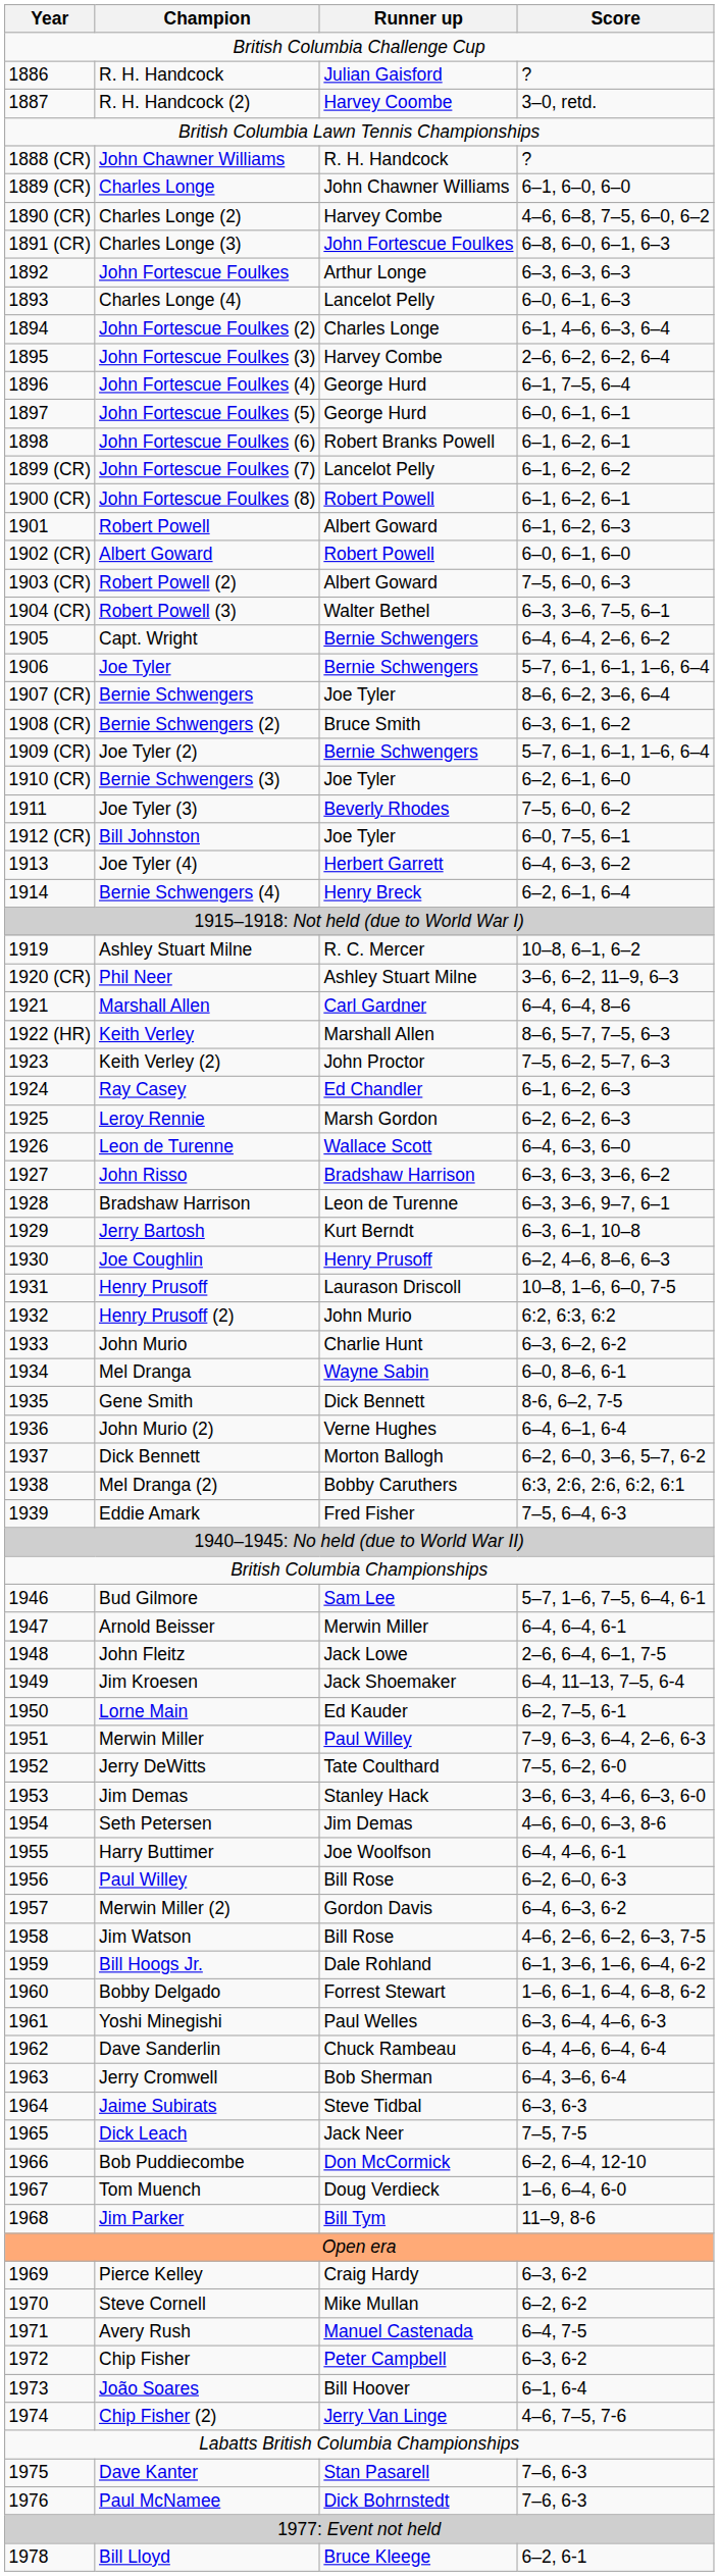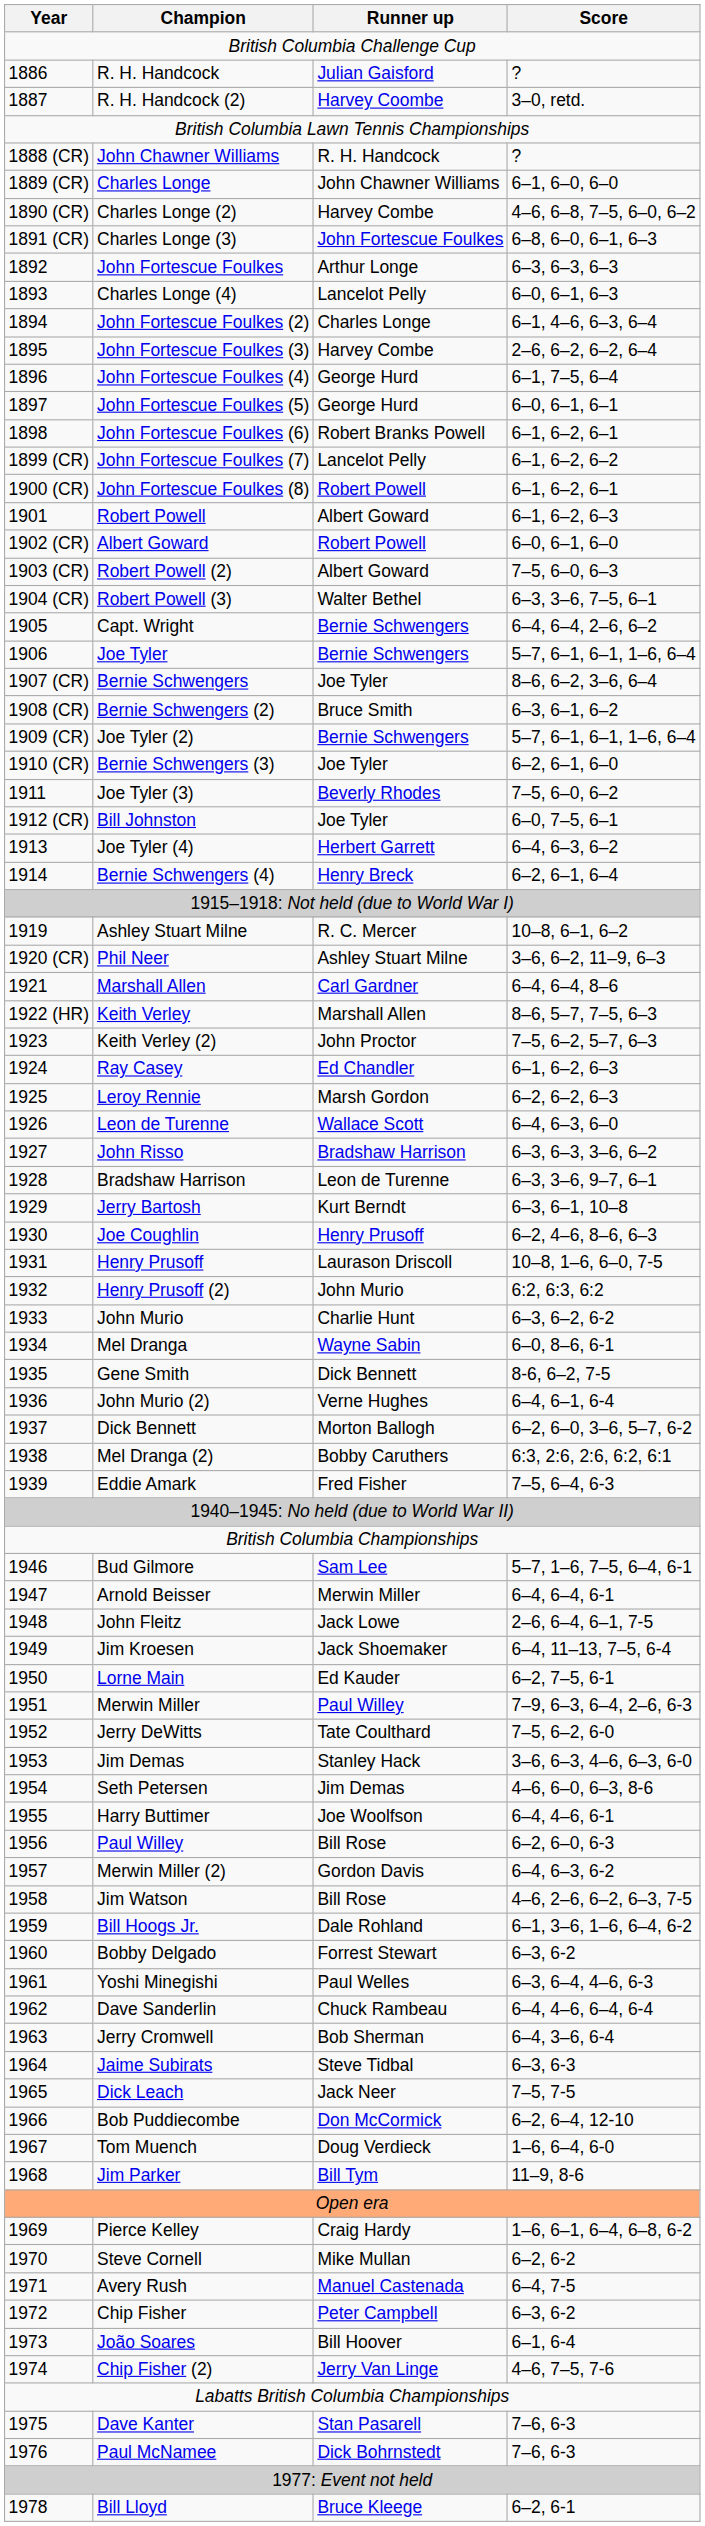 <table class="wikitable">
 <tr>
 <th>Year</th>
 <th>Champion</th>
 <th>Runner up</th>
 <th>Score</th>
 </tr>
 <tr>
 <td colspan=4 align=center><em>British Columbia Challenge Cup</em></td>
 </tr>
 <tr>
 <td>1886</td>
 <td> R. H. Handcock</td>
 <td> <a href='#'>Julian Gaisford</a></td>
 <td>?</td>
 </tr>
 <tr>
 <td>1887</td>
 <td> R. H. Handcock (2)</td>
 <td> <a href='#'>Harvey Coombe</a></td>
 <td>3–0, retd.</td>
 </tr>
 <tr>
 <td colspan=4 align=center><em>British Columbia Lawn Tennis Championships</em></td>
 </tr>
 <tr>
 <td>1888 (CR)</td>
 <td> <a href='#'>John Chawner Williams</a></td>
 <td> R. H. Handcock</td>
 <td>?</td>
 </tr>
 <tr>
 <td>1889 (CR)</td>
 <td> <a href='#'>Charles Longe</a></td>
 <td> John Chawner Williams</td>
 <td>6–1, 6–0, 6–0</td>
 </tr>
 <tr>
 <td>1890 (CR)</td>
 <td> Charles Longe (2)</td>
 <td> Harvey Combe</td>
 <td>4–6, 6–8, 7–5, 6–0, 6–2</td>
 </tr>
 <tr>
 <td>1891 (CR)</td>
 <td> Charles Longe (3)</td>
 <td> <a href='#'>John Fortescue Foulkes</a></td>
 <td>6–8, 6–0, 6–1, 6–3</td>
 </tr>
 <tr>
 <td>1892</td>
 <td> <a href='#'>John Fortescue Foulkes</a></td>
 <td> Arthur Longe</td>
 <td>6–3, 6–3, 6–3</td>
 </tr>
 <tr>
 <td>1893</td>
 <td> Charles Longe (4)</td>
 <td> Lancelot Pelly</td>
 <td>6–0, 6–1, 6–3</td>
 </tr>
 <tr>
 <td>1894</td>
 <td> <a href='#'>John Fortescue Foulkes</a>  (2)</td>
 <td> Charles Longe</td>
 <td>6–1, 4–6, 6–3, 6–4</td>
 </tr>
 <tr>
 <td>1895</td>
 <td> <a href='#'>John Fortescue Foulkes</a>  (3)</td>
 <td> Harvey Combe</td>
 <td>2–6, 6–2, 6–2, 6–4</td>
 </tr>
 <tr>
 <td>1896</td>
 <td> <a href='#'>John Fortescue Foulkes</a>  (4)</td>
 <td> George Hurd</td>
 <td>6–1, 7–5, 6–4</td>
 </tr>
 <tr>
 <td>1897</td>
 <td> <a href='#'>John Fortescue Foulkes</a> (5)</td>
 <td> George Hurd</td>
 <td>6–0, 6–1, 6–1</td>
 </tr>
 <tr>
 <td>1898</td>
 <td> <a href='#'>John Fortescue Foulkes</a> (6)</td>
 <td> Robert Branks Powell</td>
 <td>6–1, 6–2, 6–1</td>
 </tr>
 <tr>
 <td>1899 (CR)</td>
 <td> <a href='#'>John Fortescue Foulkes</a> (7)</td>
 <td> Lancelot Pelly</td>
 <td>6–1, 6–2, 6–2</td>
 </tr>
 <tr>
 <td>1900 (CR)</td>
 <td> <a href='#'>John Fortescue Foulkes</a> (8)</td>
 <td> <a href='#'>Robert Powell</a></td>
 <td>6–1, 6–2, 6–1</td>
 </tr>
 <tr>
 <td>1901</td>
 <td> <a href='#'>Robert Powell</a></td>
 <td> Albert Goward</td>
 <td>6–1, 6–2, 6–3</td>
 </tr>
 <tr>
 <td>1902 (CR)</td>
 <td> <a href='#'>Albert Goward</a></td>
 <td> <a href='#'>Robert Powell</a></td>
 <td>6–0, 6–1, 6–0</td>
 </tr>
 <tr>
 <td>1903 (CR)</td>
 <td> <a href='#'>Robert Powell</a> (2)</td>
 <td> Albert Goward</td>
 <td>7–5, 6–0, 6–3</td>
 </tr>
 <tr>
 <td>1904 (CR)</td>
 <td> <a href='#'>Robert Powell</a> (3)</td>
 <td> Walter Bethel</td>
 <td>6–3, 3–6, 7–5, 6–1</td>
 </tr>
 <tr>
 <td>1905</td>
 <td> Capt. Wright</td>
 <td> <a href='#'>Bernie Schwengers</a></td>
 <td>6–4, 6–4, 2–6, 6–2</td>
 </tr>
 <tr>
 <td>1906</td>
 <td> <a href='#'>Joe Tyler</a></td>
 <td> <a href='#'>Bernie Schwengers</a></td>
 <td>5–7, 6–1, 6–1, 1–6, 6–4</td>
 </tr>
 <tr>
 <td>1907 (CR)</td>
 <td> <a href='#'>Bernie Schwengers</a></td>
 <td> Joe Tyler</td>
 <td>8–6, 6–2, 3–6, 6–4</td>
 </tr>
 <tr>
 <td>1908 (CR)</td>
 <td> <a href='#'>Bernie Schwengers</a> (2)</td>
 <td> Bruce Smith</td>
 <td>6–3, 6–1, 6–2</td>
 </tr>
 <tr>
 <td>1909 (CR)</td>
 <td> Joe Tyler (2)</td>
 <td> <a href='#'>Bernie Schwengers</a></td>
 <td>5–7, 6–1, 6–1, 1–6, 6–4</td>
 </tr>
 <tr>
 <td>1910 (CR)</td>
 <td> <a href='#'>Bernie Schwengers</a> (3)</td>
 <td> Joe Tyler</td>
 <td>6–2, 6–1, 6–0</td>
 </tr>
 <tr>
 <td>1911</td>
 <td> Joe Tyler (3)</td>
 <td> <a href='#'>Beverly Rhodes</a></td>
 <td>7–5, 6–0, 6–2</td>
 </tr>
 <tr>
 <td>1912 (CR)</td>
 <td> <a href='#'>Bill Johnston</a></td>
 <td> Joe Tyler</td>
 <td>6–0, 7–5, 6–1</td>
 </tr>
 <tr>
 <td>1913</td>
 <td> Joe Tyler (4)</td>
 <td> <a href='#'>Herbert Garrett</a></td>
 <td>6–4, 6–3, 6–2</td>
 </tr>
 <tr>
 <td>1914</td>
 <td> <a href='#'>Bernie Schwengers</a> (4)</td>
 <td> <a href='#'>Henry Breck</a></td>
 <td>6–2, 6–1, 6–4</td>
 </tr>
 <tr>
 <td style="background:#cfcfcf" colspan=4 align=center style="background:#cfcfcf">1915–1918: <em>Not held (due to World War I)</em></td>
 </tr>
 <tr>
 <td>1919</td>
 <td> Ashley Stuart Milne</td>
 <td> R. C. Mercer</td>
 <td>10–8, 6–1, 6–2</td>
 </tr>
 <tr>
 <td>1920 (CR)</td>
 <td> <a href='#'>Phil Neer</a></td>
 <td> Ashley Stuart Milne</td>
 <td>3–6, 6–2, 11–9, 6–3</td>
 </tr>
 <tr>
 <td>1921</td>
 <td> <a href='#'>Marshall Allen</a></td>
 <td> <a href='#'>Carl Gardner</a></td>
 <td>6–4, 6–4, 8–6</td>
 </tr>
 <tr>
 <td>1922 (HR)</td>
 <td> <a href='#'>Keith Verley</a></td>
 <td> Marshall Allen</td>
 <td>8–6, 5–7, 7–5, 6–3</td>
 </tr>
 <tr>
 <td>1923</td>
 <td> Keith Verley (2)</td>
 <td> John Proctor</td>
 <td>7–5, 6–2, 5–7, 6–3</td>
 </tr>
 <tr>
 <td>1924</td>
 <td> <a href='#'>Ray Casey</a></td>
 <td> <a href='#'>Ed Chandler</a></td>
 <td>6–1, 6–2, 6–3</td>
 </tr>
 <tr>
 <td>1925</td>
 <td> <a href='#'>Leroy Rennie</a></td>
 <td> Marsh Gordon</td>
 <td>6–2, 6–2, 6–3</td>
 </tr>
 <tr>
 <td>1926</td>
 <td> <a href='#'>Leon de Turenne</a></td>
 <td> <a href='#'>Wallace Scott</a></td>
 <td>6–4, 6–3, 6–0</td>
 </tr>
 <tr>
 <td>1927</td>
 <td> <a href='#'>John Risso</a></td>
 <td> <a href='#'>Bradshaw Harrison</a></td>
 <td>6–3, 6–3, 3–6, 6–2</td>
 </tr>
 <tr>
 <td>1928</td>
 <td>  Bradshaw Harrison</td>
 <td>  Leon de Turenne</td>
 <td>6–3, 3–6, 9–7, 6–1</td>
 </tr>
 <tr>
 <td>1929</td>
 <td> <a href='#'>Jerry Bartosh</a></td>
 <td> Kurt Berndt</td>
 <td>6–3, 6–1, 10–8</td>
 </tr>
 <tr>
 <td>1930</td>
 <td> <a href='#'>Joe Coughlin</a></td>
 <td> <a href='#'>Henry Prusoff</a></td>
 <td>6–2, 4–6, 8–6, 6–3</td>
 </tr>
 <tr>
 <td>1931</td>
 <td> <a href='#'>Henry Prusoff</a></td>
 <td> Laurason Driscoll</td>
 <td>10–8, 1–6, 6–0, 7-5</td>
 </tr>
 <tr>
 <td>1932</td>
 <td> <a href='#'>Henry Prusoff</a>  (2)</td>
 <td> John Murio</td>
 <td>6:2, 6:3, 6:2</td>
 </tr>
 <tr>
 <td>1933</td>
 <td> John Murio</td>
 <td> Charlie Hunt</td>
 <td>6–3, 6–2, 6-2</td>
 </tr>
 <tr>
 <td>1934</td>
 <td> Mel Dranga</td>
 <td> <a href='#'>Wayne Sabin</a></td>
 <td>6–0, 8–6, 6-1</td>
 </tr>
 <tr>
 <td>1935</td>
 <td> Gene Smith</td>
 <td> Dick Bennett</td>
 <td>8-6, 6–2, 7-5</td>
 </tr>
 <tr>
 <td>1936</td>
 <td> John Murio (2)</td>
 <td> Verne Hughes</td>
 <td>6–4, 6–1, 6-4</td>
 </tr>
 <tr>
 <td>1937</td>
 <td> Dick Bennett</td>
 <td> Morton Ballogh</td>
 <td>6–2, 6–0, 3–6, 5–7, 6-2</td>
 </tr>
 <tr>
 <td>1938</td>
 <td> Mel Dranga  (2)</td>
 <td> Bobby Caruthers</td>
 <td>6:3, 2:6, 2:6, 6:2, 6:1</td>
 </tr>
 <tr>
 <td>1939</td>
 <td> Eddie Amark</td>
 <td> Fred Fisher</td>
 <td>7–5, 6–4, 6-3</td>
 </tr>
 <tr>
 <td style="background:#cfcfcf" colspan=4 align=center style="background:#cfcfcf">1940–1945: <em>No held (due to World War II)</em></td>
 </tr>
 <tr>
 <td colspan=4 align=center><em>British Columbia Championships</em></td>
 </tr>
 <tr>
 <td>1946</td>
 <td> Bud Gilmore</td>
 <td> <a href='#'>Sam Lee</a></td>
 <td>5–7, 1–6, 7–5, 6–4, 6-1</td>
 </tr>
 <tr>
 <td>1947</td>
 <td> Arnold Beisser</td>
 <td> Merwin Miller</td>
 <td>6–4, 6–4, 6-1</td>
 </tr>
 <tr>
 <td>1948</td>
 <td> John Fleitz</td>
 <td> Jack Lowe</td>
 <td>2–6, 6–4, 6–1, 7-5</td>
 </tr>
 <tr>
 <td>1949</td>
 <td> Jim Kroesen</td>
 <td> Jack Shoemaker</td>
 <td>6–4, 11–13, 7–5, 6-4</td>
 </tr>
 <tr>
 <td>1950</td>
 <td> <a href='#'>Lorne Main</a></td>
 <td> Ed Kauder</td>
 <td>6–2, 7–5, 6-1</td>
 </tr>
 <tr>
 <td>1951</td>
 <td> Merwin Miller</td>
 <td> <a href='#'>Paul Willey</a></td>
 <td>7–9, 6–3, 6–4, 2–6, 6-3</td>
 </tr>
 <tr>
 <td>1952</td>
 <td> Jerry DeWitts</td>
 <td> Tate Coulthard</td>
 <td>7–5, 6–2, 6-0</td>
 </tr>
 <tr>
 <td>1953</td>
 <td> Jim Demas</td>
 <td> Stanley Hack</td>
 <td>3–6, 6–3, 4–6, 6–3, 6-0</td>
 </tr>
 <tr>
 <td>1954</td>
 <td> Seth Petersen</td>
 <td> Jim Demas</td>
 <td>4–6, 6–0, 6–3, 8-6</td>
 </tr>
 <tr>
 <td>1955</td>
 <td> Harry Buttimer</td>
 <td> Joe Woolfson</td>
 <td>6–4, 4–6, 6-1</td>
 </tr>
 <tr>
 <td>1956</td>
 <td> <a href='#'>Paul Willey</a></td>
 <td> Bill Rose</td>
 <td>6–2, 6–0, 6-3</td>
 </tr>
 <tr>
 <td>1957</td>
 <td> Merwin Miller (2)</td>
 <td> Gordon Davis</td>
 <td>6–4, 6–3, 6-2</td>
 </tr>
 <tr>
 <td>1958</td>
 <td> Jim Watson</td>
 <td>  Bill Rose</td>
 <td>4–6, 2–6, 6–2, 6–3, 7-5</td>
 </tr>
 <tr>
 <td>1959</td>
 <td>  <a href='#'>Bill Hoogs Jr.</a></td>
 <td>  Dale Rohland</td>
 <td>6–1, 3–6, 1–6, 6–4, 6-2</td>
 </tr>
 <tr>
 <td>1960</td>
 <td> Bobby Delgado</td>
 <td>  Forrest Stewart</td>
-<td>1–6, 6–1, 6–4, 6–8, 6-2</td>
+<td>6–3, 6-2</td>
 </tr>
 <tr>
 <td>1961</td>
 <td> Yoshi Minegishi</td>
 <td> Paul Welles</td>
 <td>6–3, 6–4, 4–6, 6-3</td>
 </tr>
 <tr>
 <td>1962</td>
 <td> Dave Sanderlin</td>
 <td> Chuck Rambeau</td>
 <td>6–4, 4–6, 6–4, 6-4</td>
 </tr>
 <tr>
 <td>1963</td>
 <td> Jerry Cromwell</td>
 <td> Bob Sherman</td>
 <td>6–4, 3–6, 6-4</td>
 </tr>
 <tr>
 <td>1964</td>
 <td> <a href='#'>Jaime Subirats</a></td>
 <td> Steve Tidbal</td>
 <td>6–3, 6-3</td>
 </tr>
 <tr>
 <td>1965</td>
 <td> <a href='#'>Dick Leach</a></td>
 <td> Jack Neer</td>
 <td>7–5, 7-5</td>
 </tr>
 <tr>
 <td>1966</td>
 <td> Bob Puddiecombe</td>
 <td> <a href='#'>Don McCormick</a></td>
 <td>6–2, 6–4, 12-10</td>
 </tr>
 <tr>
 <td>1967</td>
 <td> Tom Muench</td>
 <td> Doug Verdieck</td>
 <td>1–6, 6–4, 6-0</td>
 </tr>
 <tr>
 <td>1968</td>
 <td> <a href='#'>Jim Parker</a></td>
 <td> <a href='#'>Bill Tym</a></td>
 <td>11–9, 8-6</td>
 </tr>
 <tr style=background-color:#ffaa77>
 <td colspan=4 align=center><em>Open era </em></td>
 </tr>
 <tr>
 <td>1969</td>
 <td> Pierce Kelley</td>
 <td> Craig Hardy</td>
-<td>6–3, 6-2</td>
+<td>1–6, 6–1, 6–4, 6–8, 6-2</td>
 </tr>
 <tr>
 <td>1970</td>
 <td> Steve Cornell</td>
 <td> Mike Mullan</td>
 <td>6–2, 6-2</td>
 </tr>
 <tr>
 <td>1971</td>
 <td> Avery Rush</td>
 <td> <a href='#'>Manuel Castenada</a></td>
 <td>6–4, 7-5</td>
 </tr>
 <tr>
 <td>1972</td>
 <td> Chip Fisher</td>
 <td> <a href='#'>Peter Campbell</a></td>
 <td>6–3, 6-2</td>
 </tr>
 <tr>
 <td>1973</td>
 <td> <a href='#'>João Soares</a></td>
 <td> Bill Hoover</td>
 <td>6–1, 6-4</td>
 </tr>
 <tr>
 <td>1974</td>
 <td> <a href='#'>Chip Fisher</a>  (2)</td>
 <td> <a href='#'>Jerry Van Linge</a></td>
 <td>4–6, 7–5, 7-6</td>
 </tr>
 <tr>
 <td colspan=4 align=center><em>Labatts British Columbia Championships</em></td>
 </tr>
 <tr>
 <td>1975</td>
 <td> <a href='#'>Dave Kanter</a></td>
 <td> <a href='#'>Stan Pasarell</a></td>
 <td>7–6, 6-3</td>
 </tr>
 <tr>
 <td>1976</td>
 <td> <a href='#'>Paul McNamee</a></td>
 <td> <a href='#'>Dick Bohrnstedt</a></td>
 <td>7–6, 6-3</td>
 </tr>
 <tr>
 <td style="background:#cfcfcf" colspan=4 align=center style="background:#cfcfcf">1977: <em>Event not held</em></td>
 </tr>
 <tr>
 <td>1978</td>
 <td> <a href='#'>Bill Lloyd</a></td>
 <td>  <a href='#'>Bruce Kleege</a></td>
 <td>6–2, 6-1</td>
 </tr>
 </table>
